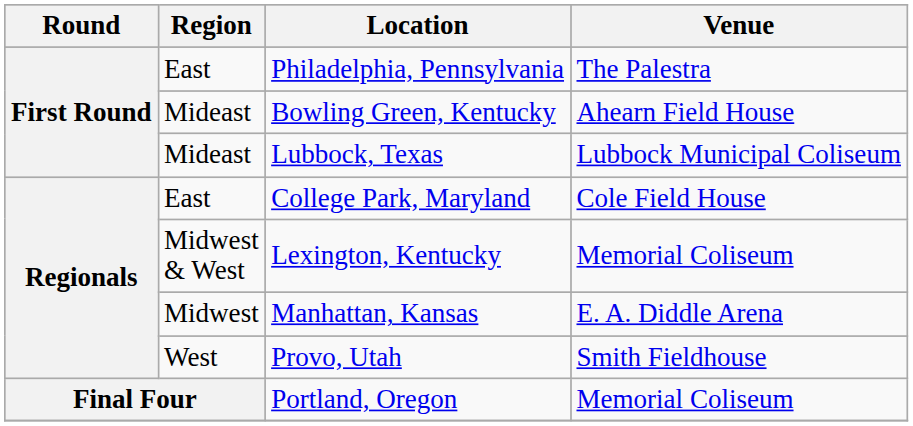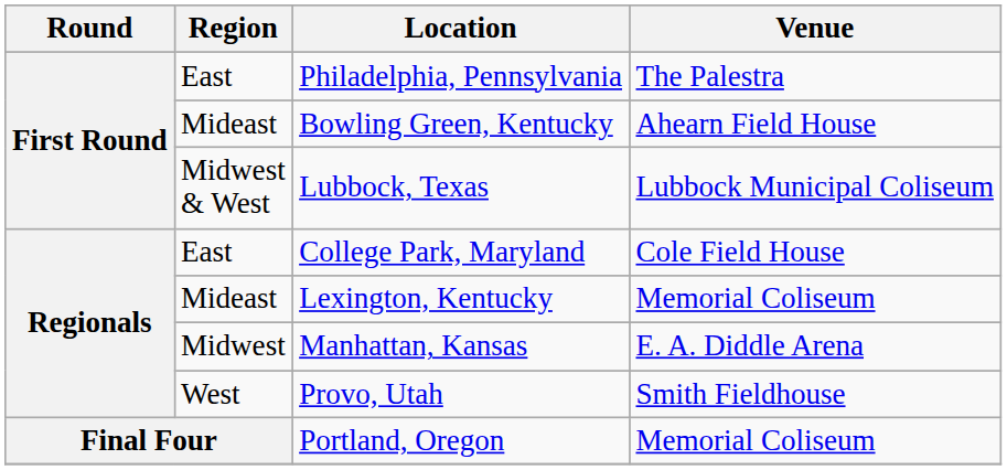 <table class=wikitable>
 <tr>
 <th>Round</th>
 <th>Region</th>
 <th>Location</th>
 <th>Venue</th>
 </tr>
 <tr>
 <th rowspan="3">First Round</th>
 <td>East</td>
 <td><a href='#'>Philadelphia, Pennsylvania</a></td>
 <td><a href='#'>The Palestra</a></td>
 </tr>
 <tr>
 <td>Mideast</td>
 <td><a href='#'>Bowling Green, Kentucky</a></td>
 <td><a href='#'>Ahearn Field House</a></td>
 </tr>
 <tr>
-<td>Mideast</td>
+<td>Midwest<br>& West</td>
 <td><a href='#'>Lubbock, Texas</a></td>
 <td><a href='#'>Lubbock Municipal Coliseum</a></td>
 </tr>
 <tr>
 <th rowspan="4">Regionals</th>
 <td>East</td>
 <td><a href='#'>College Park, Maryland</a></td>
 <td><a href='#'>Cole Field House</a></td>
 </tr>
 <tr>
-<td>Midwest<br>& West</td>
+<td>Mideast</td>
 <td><a href='#'>Lexington, Kentucky</a></td>
 <td><a href='#'>Memorial Coliseum</a></td>
 </tr>
 <tr>
 <td>Midwest</td>
 <td><a href='#'>Manhattan, Kansas</a></td>
 <td><a href='#'>E. A. Diddle Arena</a></td>
 </tr>
 <tr>
 <td>West</td>
 <td><a href='#'>Provo, Utah</a></td>
 <td><a href='#'>Smith Fieldhouse</a></td>
 </tr>
 <tr>
 <th colspan="2">Final Four</th>
 <td><a href='#'>Portland, Oregon</a></td>
 <td><a href='#'>Memorial Coliseum</a></td>
 </tr>
 <tr>
 </tr>
 </table>
